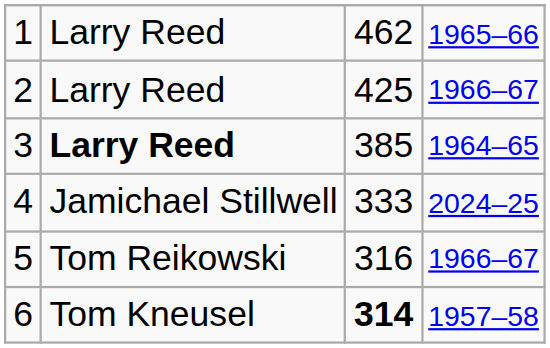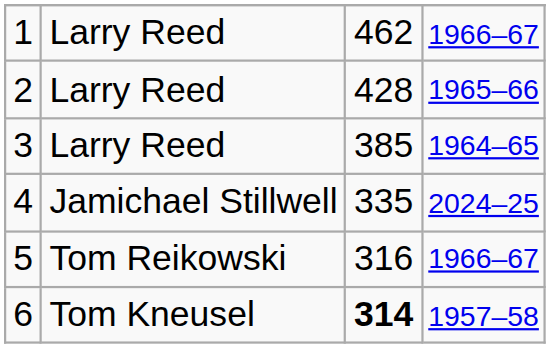 <table class="wikitable">
 <tr>
 </tr>
 <tr>
 <td>1</td>
 <td>Larry Reed</td>
 <td>462</td>
-<td style="font-size:80%;"><a href='#'>1965–66</a></td>
+<td style="font-size:80%;"><a href='#'>1966–67</a></td>
 </tr>
 <tr>
 <td>2</td>
 <td>Larry Reed</td>
-<td>425</td>
-<td style="font-size:80%;"><a href='#'>1966–67</a></td>
+<td>428</td>
+<td style="font-size:80%;"><a href='#'>1965–66</a></td>
 </tr>
 <tr>
 <td>3</td>
-<td><strong>Larry Reed</strong></td>
+<td>Larry Reed</td>
 <td>385</td>
 <td style="font-size:80%;"><a href='#'>1964–65</a></td>
 </tr>
 <tr>
 <td>4</td>
 <td>Jamichael Stillwell</td>
-<td>333</td>
+<td>335</td>
 <td style="font-size:80%;"><a href='#'>2024–25</a></td>
 </tr>
 <tr>
 <td>5</td>
 <td>Tom Reikowski</td>
 <td>316</td>
 <td style="font-size:80%;"><a href='#'>1966–67</a></td>
 </tr>
 <tr>
 <td>6</td>
 <td>Tom Kneusel</td>
 <td><strong>314</strong></td>
 <td style="font-size:80%;"><a href='#'>1957–58</a></td>
 </tr>
 </table>
